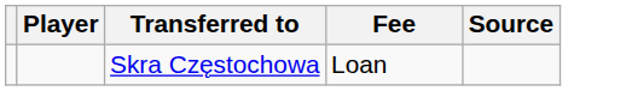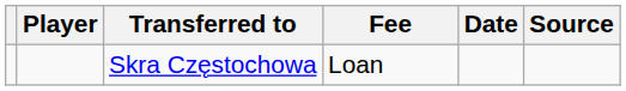 <table class="wikitable plainrowheaders sortable">
 <tr>
 <th></th>
 <th scope="col">Player</th>
 <th>Transferred to</th>
 <th style="width: 80px;">Fee</th>
+<th scope="col">Date</th>
 <th scope="col">Source</th>
 </tr>
 <tr>
 <td align="center"></td>
 <td> </td>
 <td> <a href='#'>Skra Częstochowa</a></td>
 <td>Loan</td>
 <td></td>
+<td></td>
 </tr>
 </table>
